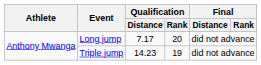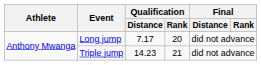 <table class="wikitable" style="font-size:90%">
 <tr>
 <th rowspan=2>Athlete</th>
 <th rowspan=2>Event</th>
 <th colspan=2>Qualification</th>
 <th colspan=2>Final</th>
 </tr>
 <tr style="font-size:95%">
 <th>Distance</th>
 <th>Rank</th>
 <th>Distance</th>
 <th>Rank</th>
 </tr>
 <tr align=center>
 <td align=left rowspan=2><a href='#'>Anthony Mwanga</a></td>
 <td style="text-align:left;"><a href='#'>Long jump</a></td>
 <td>7.17</td>
 <td>20</td>
 <td colspan=2>did not advance</td>
 </tr>
 <tr align=center>
 <td style="text-align:left;"><a href='#'>Triple jump</a></td>
 <td>14.23</td>
-<td>19</td>
+<td>21</td>
 <td colspan=2>did not advance</td>
 </tr>
 </table>
